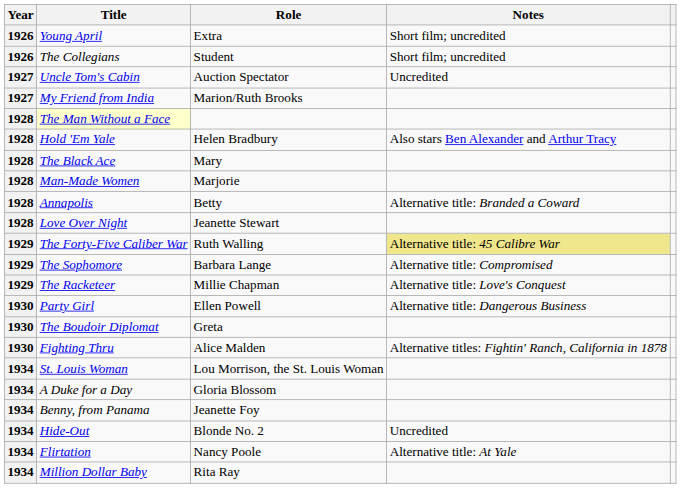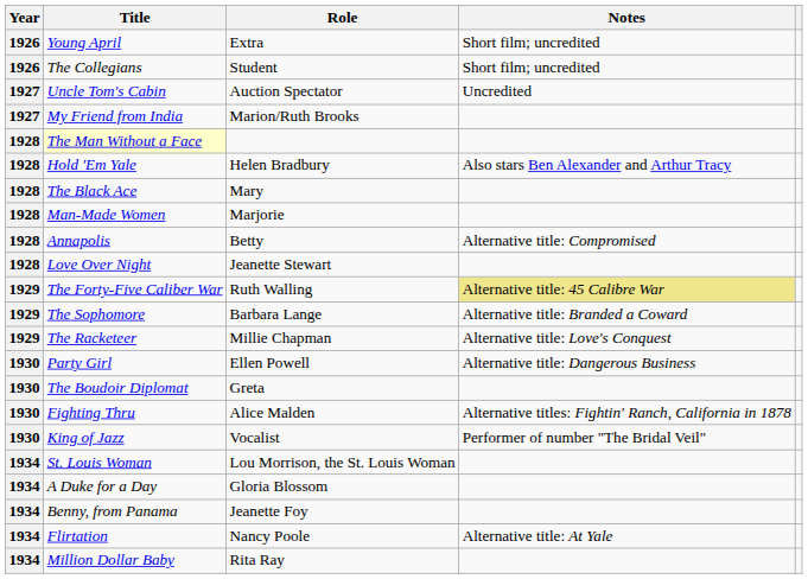 <table class="wikitable plainrowheaders sortable" style="margin-right: 0;">
 <tr>
 <th scope="col">Year</th>
 <th scope="col">Title</th>
 <th scope="col">Role</th>
 <th scope="col" class="unsortable">Notes</th>
 <th scope="col" class="unsortable"></th>
 </tr>
 <tr>
 <th scope="row">1926</th>
 <td><em><a href='#'>Young April</a></em></td>
 <td>Extra</td>
 <td>Short film; uncredited</td>
 <td style=text-align:center></td>
 </tr>
 <tr>
 <th scope="row">1926</th>
 <td><em>The Collegians</em></td>
 <td>Student</td>
 <td>Short film; uncredited</td>
 <td style=text-align:center></td>
 </tr>
 <tr>
 <th scope="row">1927</th>
 <td><em><a href='#'>Uncle Tom's Cabin</a></em></td>
 <td>Auction Spectator</td>
 <td>Uncredited</td>
 <td style=text-align:center></td>
 </tr>
 <tr>
 <th scope="row">1927</th>
 <td><em><a href='#'>My Friend from India</a></em></td>
 <td>Marion/Ruth Brooks</td>
 <td></td>
 <td style=text-align:center></td>
 </tr>
 <tr>
 <th scope="row">1928</th>
 <td style="background:#ffc;"><em><a href='#'>The Man Without a Face</a></em> </td>
 <td></td>
 <td></td>
 <td style=text-align:center></td>
 </tr>
 <tr>
 <th scope="row">1928</th>
 <td><em><a href='#'>Hold 'Em Yale</a></em></td>
 <td>Helen Bradbury</td>
 <td>Also stars <a href='#'>Ben Alexander</a> and <a href='#'>Arthur Tracy</a></td>
 <td style=text-align:center></td>
 </tr>
 <tr>
 <th scope="row">1928</th>
 <td><em><a href='#'>The Black Ace</a></em></td>
 <td>Mary</td>
 <td></td>
 <td style=text-align:center></td>
 </tr>
 <tr>
 <th scope="row">1928</th>
 <td><em><a href='#'>Man-Made Women</a></em></td>
 <td>Marjorie</td>
 <td></td>
 <td style=text-align:center></td>
 </tr>
 <tr>
 <th scope="row">1928</th>
 <td><em><a href='#'>Annapolis</a></em></td>
 <td>Betty</td>
-<td>Alternative title: <em>Branded a Coward</em></td>
+<td>Alternative title: <em>Compromised</em></td>
 <td style=text-align:center></td>
 </tr>
 <tr>
 <th scope="row">1928</th>
 <td><em><a href='#'>Love Over Night</a></em></td>
 <td>Jeanette Stewart</td>
 <td></td>
 <td style=text-align:center></td>
 </tr>
 <tr>
 <th scope="row">1929</th>
 <td><em><a href='#'>The Forty-Five Caliber War</a></em></td>
 <td>Ruth Walling</td>
 <td style="background: khaki;">Alternative title: <em>45 Calibre War</em></td>
 <td style=text-align:center></td>
 </tr>
 <tr>
 <th scope="row">1929</th>
 <td><em><a href='#'>The Sophomore</a></em></td>
 <td>Barbara Lange</td>
-<td>Alternative title: <em>Compromised</em></td>
+<td>Alternative title: <em>Branded a Coward</em></td>
 <td style=text-align:center></td>
 </tr>
 <tr>
 <th scope="row">1929</th>
 <td><em><a href='#'>The Racketeer</a></em></td>
 <td>Millie Chapman</td>
 <td>Alternative title: <em>Love's Conquest</em></td>
 <td style=text-align:center></td>
 </tr>
 <tr>
 <th scope="row">1930</th>
 <td><em><a href='#'>Party Girl</a></em></td>
 <td>Ellen Powell</td>
 <td>Alternative title: <em>Dangerous Business</em></td>
 <td style=text-align:center></td>
 </tr>
 <tr>
 <th scope="row">1930</th>
 <td><em><a href='#'>The Boudoir Diplomat</a></em></td>
 <td>Greta</td>
 <td></td>
 <td style=text-align:center></td>
 </tr>
 <tr>
 <th scope="row">1930</th>
 <td><em><a href='#'>Fighting Thru</a></em></td>
 <td>Alice Malden</td>
 <td>Alternative titles: <em>Fightin' Ranch</em>, <em>California in 1878</em></td>
 <td style=text-align:center></td>
 </tr>
 <tr>
+<th scope="row">1930</th>
+<td><em><a href='#'>King of Jazz</a></em></td>
+<td>Vocalist</td>
+<td>Performer of number "The Bridal Veil"</td>
+<td style=text-align:center></td>
+</tr>
+<tr>
 <th scope="row">1934</th>
 <td><em><a href='#'>St. Louis Woman</a></em></td>
 <td>Lou Morrison, the St. Louis Woman</td>
 <td></td>
 <td style=text-align:center></td>
 </tr>
 <tr>
 <th scope="row">1934</th>
 <td><em>A Duke for a Day</em></td>
 <td>Gloria Blossom</td>
 <td></td>
 <td style=text-align:center></td>
 </tr>
 <tr>
 <th scope="row">1934</th>
 <td><em>Benny, from Panama</em></td>
 <td>Jeanette Foy</td>
 <td></td>
 <td style=text-align:center></td>
 </tr>
 <tr>
 <th scope="row">1934</th>
-<td><em><a href='#'>Hide-Out</a></em></td>
-<td>Blonde No. 2</td>
-<td>Uncredited</td>
-<td style=text-align:center></td>
-</tr>
-<tr>
-<th scope="row">1934</th>
 <td><em><a href='#'>Flirtation</a></em></td>
 <td>Nancy Poole</td>
 <td>Alternative title: <em>At Yale</em></td>
 <td style=text-align:center></td>
 </tr>
 <tr>
 <th scope="row">1934</th>
 <td><em><a href='#'>Million Dollar Baby</a></em></td>
 <td>Rita Ray</td>
 <td></td>
 <td style=text-align:center></td>
 </tr>
 </table>
